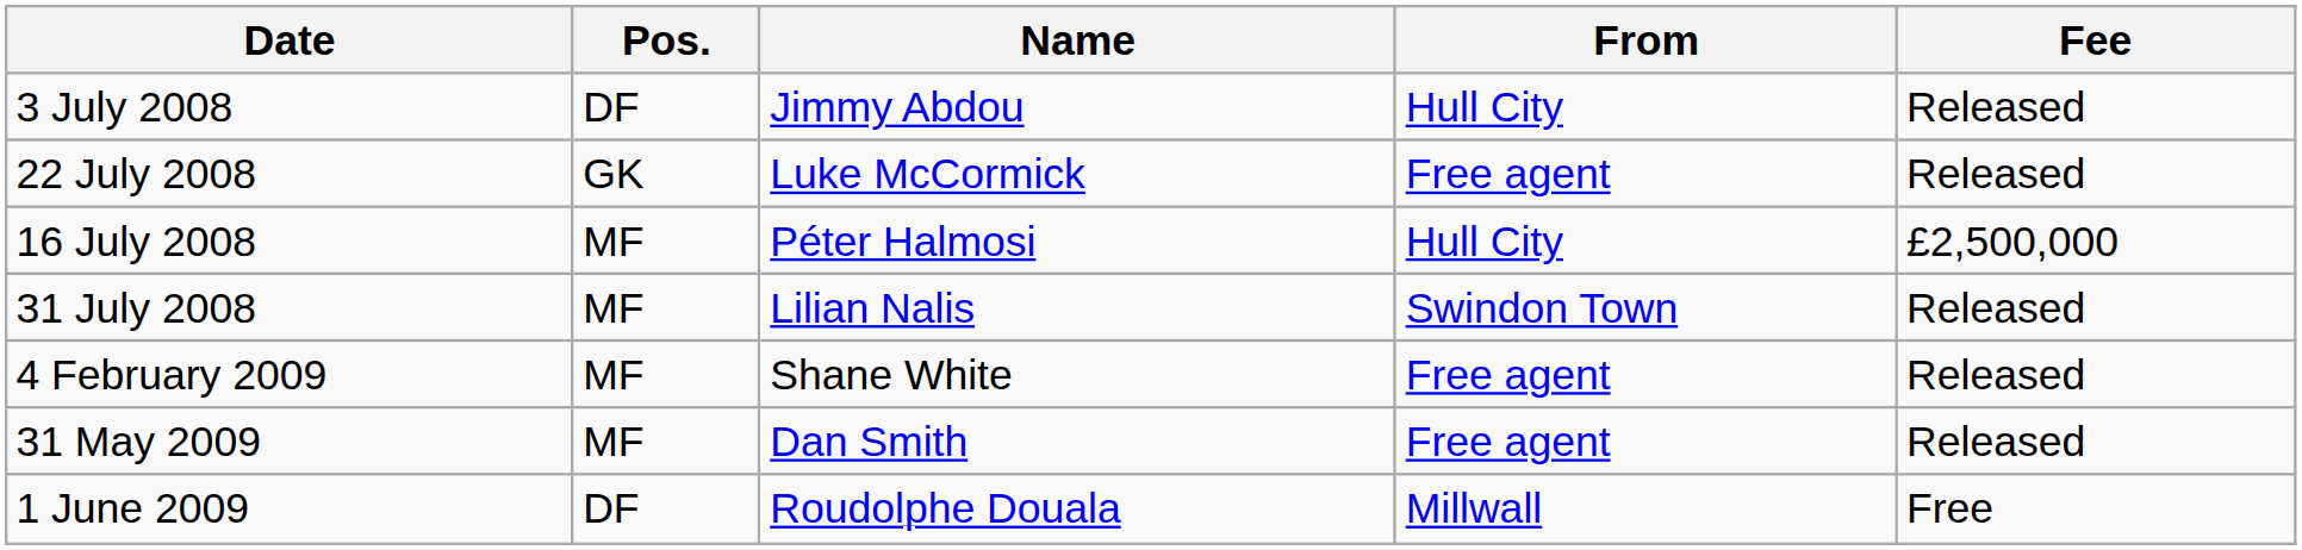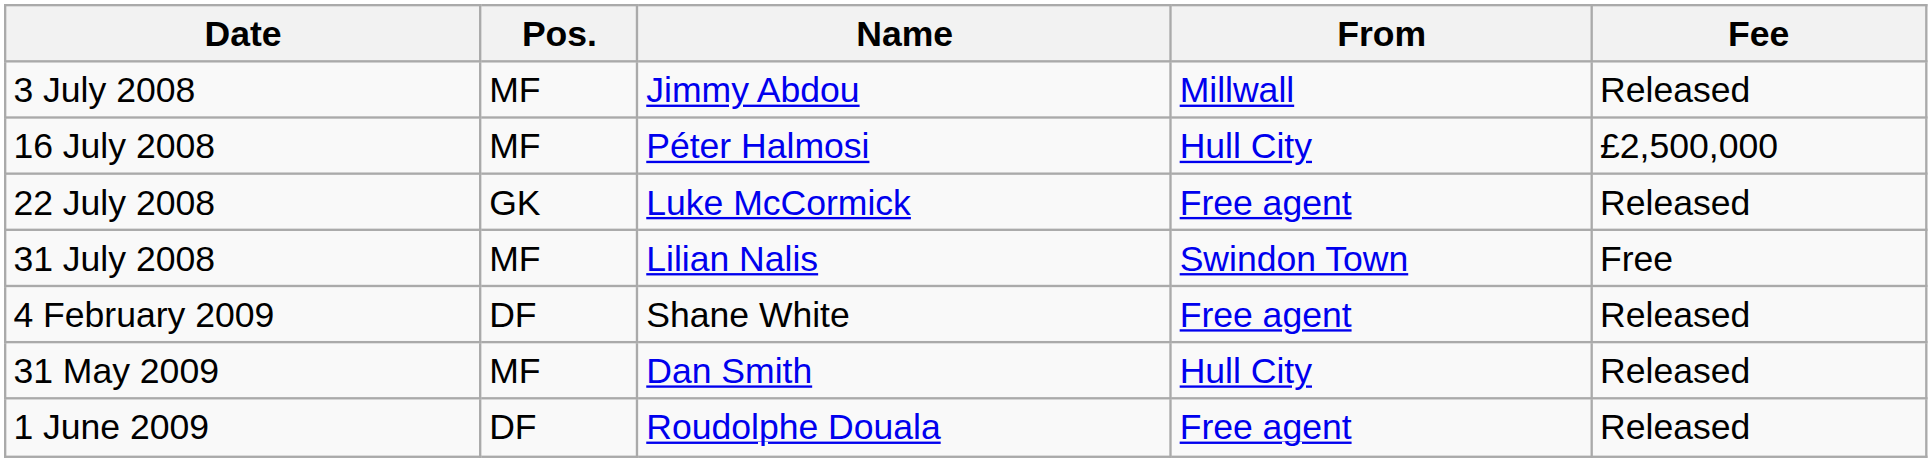 <table class="wikitable" style="text-align:center; font-size:95%;width:65%; text-align:left">
 <tr>
 <th>Date</th>
 <th>Pos.</th>
 <th>Name</th>
 <th>From</th>
 <th>Fee</th>
 </tr>
 <tr>
 <td>3 July 2008</td>
-<td>DF</td>
+<td>MF</td>
 <td> <a href='#'>Jimmy Abdou</a></td>
-<td> <a href='#'>Hull City</a></td>
-<td>Released</td>
-</tr>
-<tr>
-<td>22 July 2008</td>
-<td>GK</td>
-<td> <a href='#'>Luke McCormick</a></td>
-<td><a href='#'>Free agent</a></td>
+<td> <a href='#'>Millwall</a></td>
 <td>Released</td>
 </tr>
 <tr>
 <td>16 July 2008</td>
 <td>MF</td>
 <td> <a href='#'>Péter Halmosi</a></td>
 <td> <a href='#'>Hull City</a></td>
 <td>£2,500,000</td>
 </tr>
 <tr>
+<td>22 July 2008</td>
+<td>GK</td>
+<td> <a href='#'>Luke McCormick</a></td>
+<td><a href='#'>Free agent</a></td>
+<td>Released</td>
+</tr>
+<tr>
 <td>31 July 2008</td>
 <td>MF</td>
 <td> <a href='#'>Lilian Nalis</a></td>
 <td> <a href='#'>Swindon Town</a></td>
-<td>Released</td>
+<td>Free</td>
 </tr>
 <tr>
 <td>4 February 2009</td>
-<td>MF</td>
+<td>DF</td>
 <td> Shane White</td>
 <td><a href='#'>Free agent</a></td>
 <td>Released</td>
 </tr>
 <tr>
 <td>31 May 2009</td>
 <td>MF</td>
 <td> <a href='#'>Dan Smith</a></td>
-<td><a href='#'>Free agent</a></td>
+<td> <a href='#'>Hull City</a></td>
 <td>Released</td>
 </tr>
 <tr>
 <td>1 June 2009</td>
 <td>DF</td>
 <td> <a href='#'>Roudolphe Douala</a></td>
-<td> <a href='#'>Millwall</a></td>
-<td>Free</td>
+<td><a href='#'>Free agent</a></td>
+<td>Released</td>
 </tr>
 </table>
